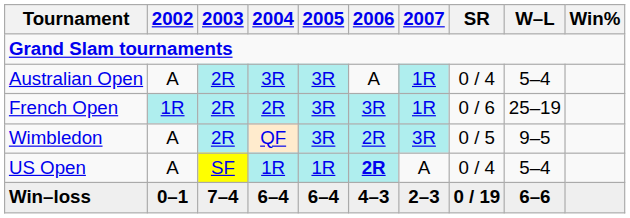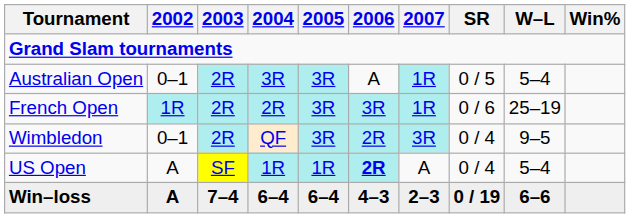 <table class=wikitable style=text-align:center>
 <tr>
 <th>Tournament</th>
 <th><a href='#'>2002</a></th>
 <th><a href='#'>2003</a></th>
 <th><a href='#'>2004</a></th>
 <th><a href='#'>2005</a></th>
 <th><a href='#'>2006</a></th>
 <th><a href='#'>2007</a></th>
 <th>SR</th>
 <th>W–L</th>
 <th>Win%</th>
 </tr>
 <tr>
 <td colspan=10 align=left><strong><a href='#'>Grand Slam tournaments</a></strong></td>
 </tr>
 <tr>
 <td align=left><a href='#'>Australian Open</a></td>
-<td>A</td>
+<td>0–1</td>
 <td bgcolor=afeeee><a href='#'>2R</a></td>
 <td bgcolor=afeeee><a href='#'>3R</a></td>
 <td bgcolor=afeeee><a href='#'>3R</a></td>
 <td>A</td>
 <td bgcolor=afeeee><a href='#'>1R</a></td>
-<td>0 / 4</td>
+<td>0 / 5</td>
 <td>5–4</td>
 <td></td>
 </tr>
 <tr>
 <td align=left><a href='#'>French Open</a></td>
 <td bgcolor=afeeee><a href='#'>1R</a></td>
 <td bgcolor=afeeee><a href='#'>2R</a></td>
 <td bgcolor=afeeee><a href='#'>2R</a></td>
 <td bgcolor=afeeee><a href='#'>3R</a></td>
 <td bgcolor=afeeee><a href='#'>3R</a></td>
 <td bgcolor=afeeee><a href='#'>1R</a></td>
 <td>0 / 6</td>
 <td>25–19</td>
 <td></td>
 </tr>
 <tr>
 <td align=left><a href='#'>Wimbledon</a></td>
-<td>A</td>
+<td>0–1</td>
 <td bgcolor=afeeee><a href='#'>2R</a></td>
 <td bgcolor=ffebcd><a href='#'>QF</a></td>
 <td bgcolor=afeeee><a href='#'>3R</a></td>
 <td bgcolor=afeeee><a href='#'>2R</a></td>
 <td bgcolor=afeeee><a href='#'>3R</a></td>
-<td>0 / 5</td>
+<td>0 / 4</td>
 <td>9–5</td>
 <td></td>
 </tr>
 <tr>
 <td align=left><a href='#'>US Open</a></td>
 <td>A</td>
 <td bgcolor=yellow><a href='#'>SF</a></td>
 <td bgcolor=afeeee><a href='#'>1R</a></td>
 <td bgcolor=afeeee><a href='#'>1R</a></td>
 <td bgcolor=afeeee><strong><a href='#'>2R</a></strong></td>
 <td>A</td>
 <td>0 / 4</td>
 <td>5–4</td>
 <td></td>
 </tr>
 <tr style=background:#efefef;font-weight:bold>
 <td style="text-align:left">Win–loss</td>
-<td>0–1</td>
+<td>A</td>
 <td>7–4</td>
 <td>6–4</td>
 <td>6–4</td>
 <td>4–3</td>
 <td>2–3</td>
 <td>0 / 19</td>
 <td>6–6</td>
 <td></td>
 </tr>
 </table>
